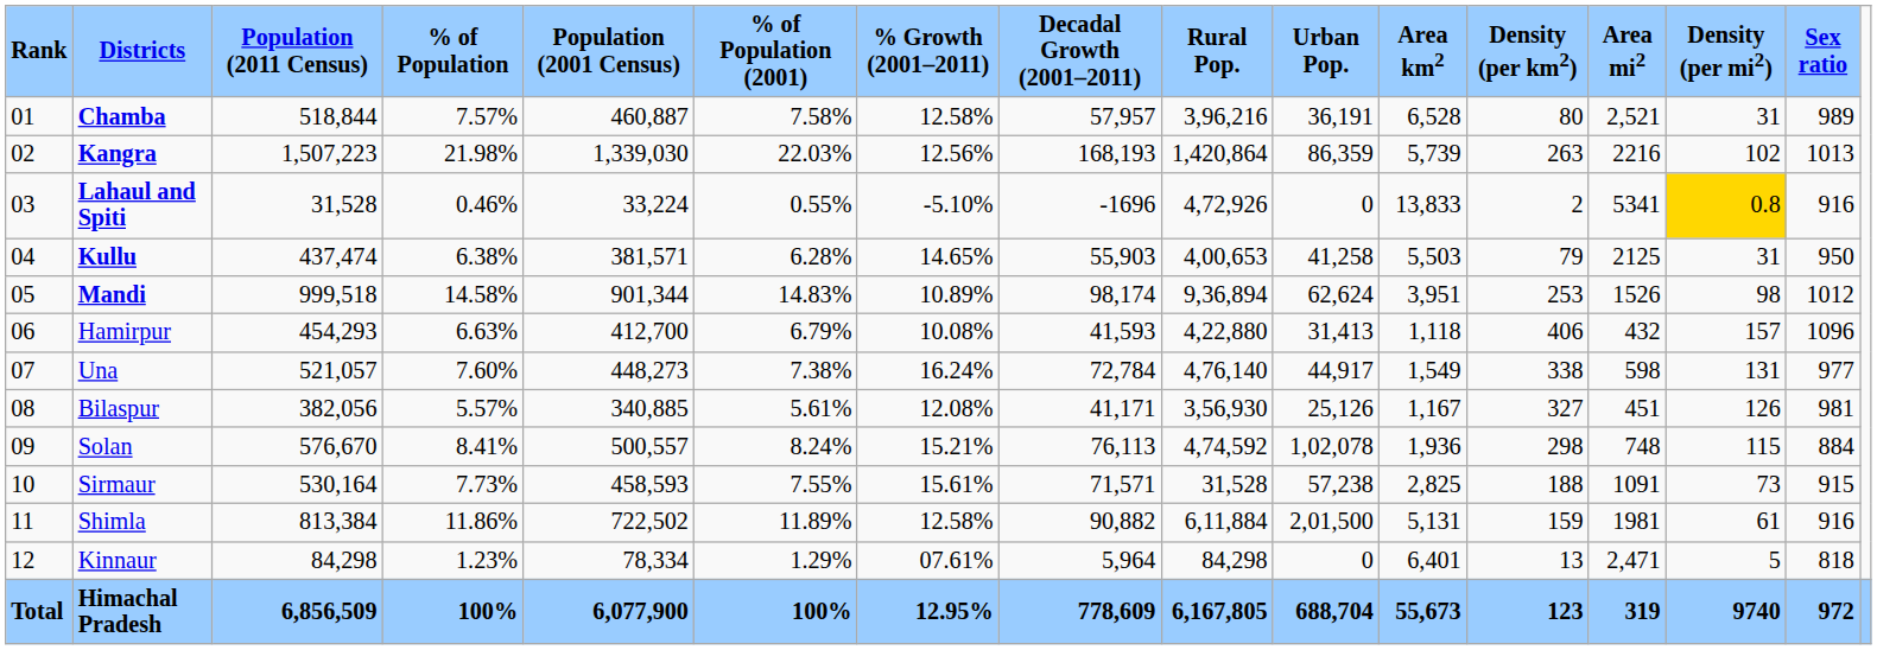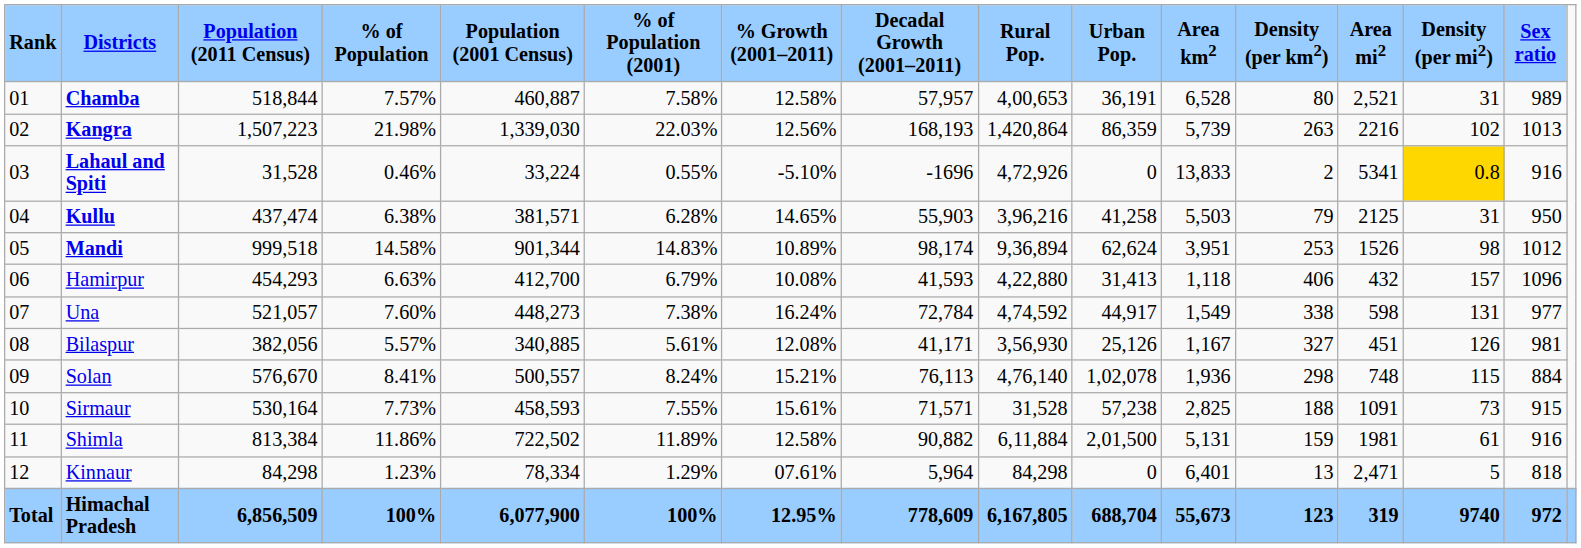 <table class="wikitable sortable">
 <tr>
 <th style="background:#9cf;">Rank</th>
 <th style="background:#9cf;"><a href='#'>Districts</a></th>
 <th style="background:#9cf;"><a href='#'>Population</a> (2011 Census)</th>
 <th style="background:#9cf;">% of Population</th>
 <th style="background:#9cf;">Population (2001 Census)</th>
 <th style="background:#9cf;">% of Population (2001)</th>
 <th style="background:#9cf;">% Growth (2001–2011)</th>
 <th style="background:#9cf;">Decadal Growth (2001–2011)</th>
 <th style="background:#9cf;">Rural Pop.</th>
 <th style="background:#9cf;">Urban Pop.</th>
 <th style="background:#9cf;">Area km<sup>2</sup></th>
 <th style="background:#9cf;">Density (per km<sup>2</sup>)</th>
 <th style="background:#9cf;">Area mi<sup>2</sup></th>
 <th style="background:#9cf;">Density (per mi<sup>2</sup>)</th>
 <th style="background:#9cf;"><a href='#'>Sex ratio</a></th>
 </tr>
 <tr>
 <td>01</td>
 <td><strong><a href='#'>Chamba</a></strong></td>
 <td align="right">518,844</td>
 <td align="right">7.57%</td>
 <td align="right">460,887</td>
 <td align="right">7.58%</td>
 <td align="right">12.58%</td>
 <td align="right">57,957</td>
-<td align="right">3,96,216</td>
+<td align="right">4,00,653</td>
 <td align="right">36,191</td>
 <td align="right">6,528</td>
 <td align="right">80</td>
 <td align="right">2,521</td>
 <td align="right">31</td>
 <td align="right">989</td>
 </tr>
 <tr>
 <td>02</td>
 <td><strong><a href='#'>Kangra</a></strong></td>
 <td align="right">1,507,223</td>
 <td align="right">21.98%</td>
 <td align="right">1,339,030</td>
 <td align="right">22.03%</td>
 <td align="right">12.56%</td>
 <td align="right">168,193</td>
 <td align="right">1,420,864</td>
 <td align="right">86,359</td>
 <td align="right">5,739</td>
 <td align="right">263</td>
 <td align="right">2216</td>
 <td align="right">102</td>
 <td align="right">1013</td>
 </tr>
 <tr>
 <td>03</td>
 <td><strong><a href='#'>Lahaul and Spiti</a></strong></td>
 <td align="right">31,528</td>
 <td align="right">0.46%</td>
 <td align="right">33,224</td>
 <td align="right">0.55%</td>
 <td align="right">-5.10%</td>
 <td align="right">-1696</td>
 <td align="right">4,72,926</td>
 <td align="right">0</td>
 <td align="right">13,833</td>
 <td align="right">2</td>
 <td align="right">5341</td>
 <td align="right" style="background: gold;">0.8</td>
 <td align="right">916</td>
 </tr>
 <tr>
 <td>04</td>
 <td><strong><a href='#'>Kullu</a></strong></td>
 <td align="right">437,474</td>
 <td align="right">6.38%</td>
 <td align="right">381,571</td>
 <td align="right">6.28%</td>
 <td align="right">14.65%</td>
 <td align="right">55,903</td>
-<td align="right">4,00,653</td>
+<td align="right">3,96,216</td>
 <td align="right">41,258</td>
 <td align="right">5,503</td>
 <td align="right">79</td>
 <td align="right">2125</td>
 <td align="right">31</td>
 <td align="right">950</td>
 </tr>
 <tr>
 <td>05</td>
 <td><strong><a href='#'>Mandi</a></strong></td>
 <td align="right">999,518</td>
 <td align="right">14.58%</td>
 <td align="right">901,344</td>
 <td align="right">14.83%</td>
 <td align="right">10.89%</td>
 <td align="right">98,174</td>
 <td align="right">9,36,894</td>
 <td align="right">62,624</td>
 <td align="right">3,951</td>
 <td align="right">253</td>
 <td align="right">1526</td>
 <td align="right">98</td>
 <td align="right">1012</td>
 </tr>
 <tr>
 <td>06</td>
 <td><a href='#'>Hamirpur</a></td>
 <td align="right">454,293</td>
 <td align="right">6.63%</td>
 <td align="right">412,700</td>
 <td align="right">6.79%</td>
 <td align="right">10.08%</td>
 <td align="right">41,593</td>
 <td align="right">4,22,880</td>
 <td align="right">31,413</td>
 <td align="right">1,118</td>
 <td align="right">406</td>
 <td align="right">432</td>
 <td align="right">157</td>
 <td align="right">1096</td>
 </tr>
 <tr>
 <td>07</td>
 <td><a href='#'>Una</a></td>
 <td align="right">521,057</td>
 <td align="right">7.60%</td>
 <td align="right">448,273</td>
 <td align="right">7.38%</td>
 <td align="right">16.24%</td>
 <td align="right">72,784</td>
-<td align="right">4,76,140</td>
+<td align="right">4,74,592</td>
 <td align="right">44,917</td>
 <td align="right">1,549</td>
 <td align="right">338</td>
 <td align="right">598</td>
 <td align="right">131</td>
 <td align="right">977</td>
 </tr>
 <tr>
 <td>08</td>
 <td><a href='#'>Bilaspur</a></td>
 <td align="right">382,056</td>
 <td align="right">5.57%</td>
 <td align="right">340,885</td>
 <td align="right">5.61%</td>
 <td align="right">12.08%</td>
 <td align="right">41,171</td>
 <td align="right">3,56,930</td>
 <td align="right">25,126</td>
 <td align="right">1,167</td>
 <td align="right">327</td>
 <td align="right">451</td>
 <td align="right">126</td>
 <td align="right">981</td>
 </tr>
 <tr>
 <td>09</td>
 <td><a href='#'>Solan</a></td>
 <td align="right">576,670</td>
 <td align="right">8.41%</td>
 <td align="right">500,557</td>
 <td align="right">8.24%</td>
 <td align="right">15.21%</td>
 <td align="right">76,113</td>
-<td align="right">4,74,592</td>
+<td align="right">4,76,140</td>
 <td align="right">1,02,078</td>
 <td align="right">1,936</td>
 <td align="right">298</td>
 <td align="right">748</td>
 <td align="right">115</td>
 <td align="right">884</td>
 </tr>
 <tr>
 <td>10</td>
 <td><a href='#'>Sirmaur</a></td>
 <td align="right">530,164</td>
 <td align="right">7.73%</td>
 <td align="right">458,593</td>
 <td align="right">7.55%</td>
 <td align="right">15.61%</td>
 <td align="right">71,571</td>
 <td align="right">31,528</td>
 <td align="right">57,238</td>
 <td align="right">2,825</td>
 <td align="right">188</td>
 <td align="right">1091</td>
 <td align="right">73</td>
 <td align="right">915</td>
 </tr>
 <tr>
 <td>11</td>
 <td><a href='#'>Shimla</a></td>
 <td align="right">813,384</td>
 <td align="right">11.86%</td>
 <td align="right">722,502</td>
 <td align="right">11.89%</td>
 <td align="right">12.58%</td>
 <td align="right">90,882</td>
 <td align="right">6,11,884</td>
 <td align="right">2,01,500</td>
 <td align="right">5,131</td>
 <td align="right">159</td>
 <td align="right">1981</td>
 <td align="right">61</td>
 <td align="right">916</td>
 </tr>
 <tr>
 <td>12</td>
 <td><a href='#'>Kinnaur</a></td>
 <td align="right">84,298</td>
 <td align="right">1.23%</td>
 <td align="right">78,334</td>
 <td align="right">1.29%</td>
 <td align="right">07.61%</td>
 <td align="right">5,964</td>
 <td align="right">84,298</td>
 <td align="right">0</td>
 <td align="right">6,401</td>
 <td align="right">13</td>
 <td align="right">2,471</td>
 <td align="right">5</td>
 <td align="right">818</td>
 </tr>
 <tr class="sortbottom" style="background:#9cf;">
 <td><strong>Total</strong></td>
 <td><strong>Himachal Pradesh</strong></td>
 <td style="text-align:right;"><strong>6,856,509</strong></td>
 <td style="text-align:right;"><strong>100%</strong></td>
 <td style="text-align:right;"><strong>6,077,900</strong></td>
 <td style="text-align:right;"><strong>100%</strong></td>
 <td style="text-align:right;"><strong>12.95%</strong></td>
 <td style="text-align:right;"><strong>778,609</strong></td>
 <td style="text-align:right;"><strong>6,167,805</strong></td>
 <td style="text-align:right;"><strong>688,704</strong></td>
 <td style="text-align:right;"><strong>55,673</strong></td>
 <td style="text-align:right;"><strong>123</strong></td>
 <td style="text-align:right;"><strong>319</strong></td>
 <td style="text-align:right;"><strong>9740</strong></td>
 <td style="text-align:right;"><strong>972</strong></td>
 <td></td>
 </tr>
 </table>
